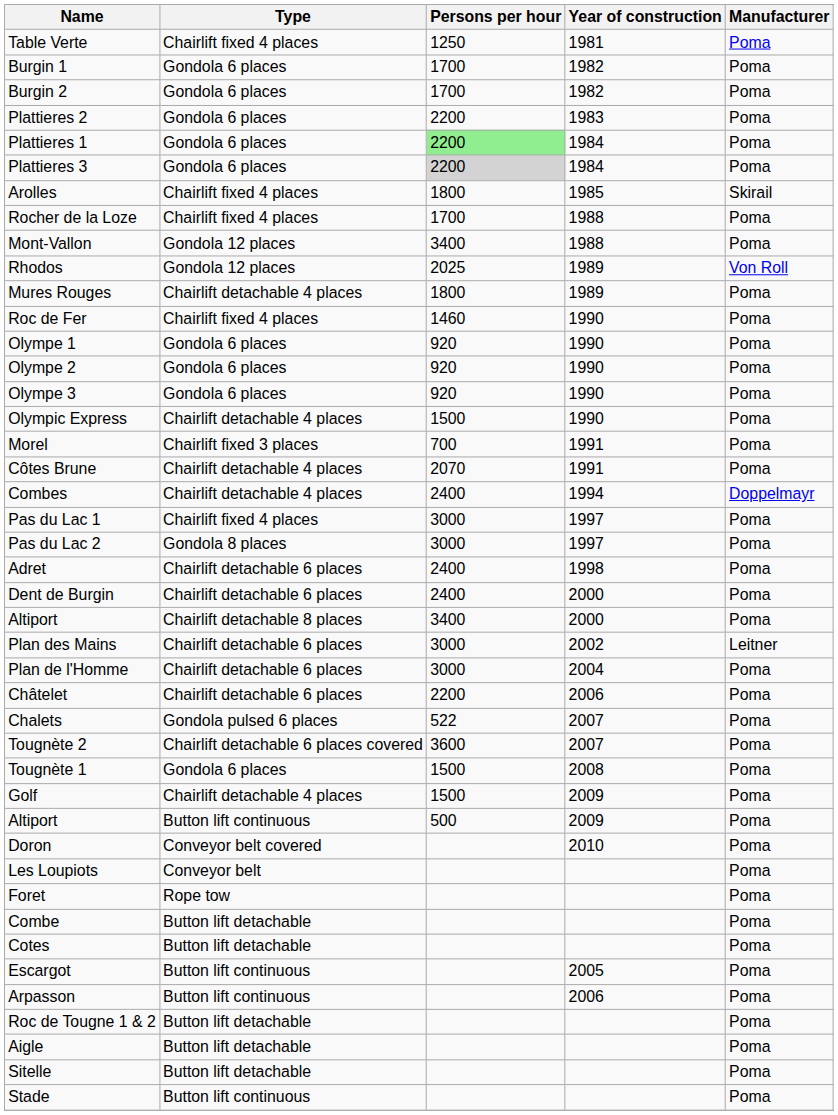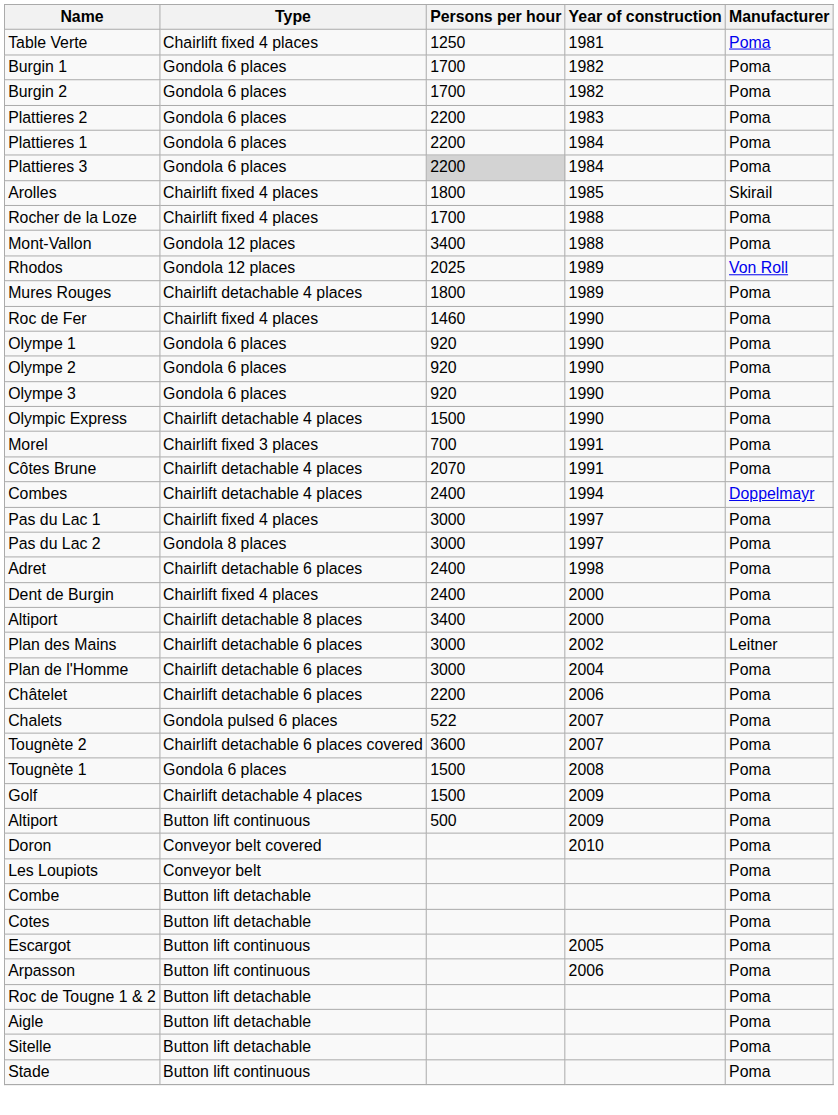 <table class="wikitable sortable" border="1">
 <tr Current Lifts>
 </tr>
 <tr>
 <th scope="col">Name</th>
 <th scope="col">Type</th>
 <th scope="col">Persons per hour</th>
 <th scope="col">Year of construction</th>
 <th scope="col">Manufacturer</th>
 </tr>
 <tr>
 <td>Table Verte</td>
 <td>Chairlift fixed 4 places</td>
 <td>1250</td>
 <td>1981</td>
 <td><a href='#'>Poma</a></td>
 </tr>
 <tr>
 <td>Burgin 1</td>
 <td>Gondola 6 places</td>
 <td>1700</td>
 <td>1982</td>
 <td>Poma</td>
 </tr>
 <tr>
 <td>Burgin 2</td>
 <td>Gondola 6 places</td>
 <td>1700</td>
 <td>1982</td>
 <td>Poma</td>
 </tr>
 <tr>
 <td>Plattieres 2</td>
 <td>Gondola 6 places</td>
 <td>2200</td>
 <td>1983</td>
 <td>Poma</td>
 </tr>
 <tr>
 <td>Plattieres 1</td>
 <td>Gondola 6 places</td>
-<td style="background: lightgreen;">2200</td>
+<td>2200</td>
 <td>1984</td>
 <td>Poma</td>
 </tr>
 <tr>
 <td>Plattieres 3</td>
 <td>Gondola 6 places</td>
 <td style="background: lightgrey;">2200</td>
 <td>1984</td>
 <td>Poma</td>
 </tr>
 <tr>
 <td>Arolles</td>
 <td>Chairlift fixed 4 places</td>
 <td>1800</td>
 <td>1985</td>
 <td>Skirail</td>
 </tr>
 <tr>
 <td>Rocher de la Loze</td>
 <td>Chairlift fixed 4 places</td>
 <td>1700</td>
 <td>1988</td>
 <td>Poma</td>
 </tr>
 <tr>
 <td>Mont-Vallon</td>
 <td>Gondola 12 places</td>
 <td>3400</td>
 <td>1988</td>
 <td>Poma</td>
 </tr>
 <tr>
 <td>Rhodos</td>
 <td>Gondola 12 places</td>
 <td>2025</td>
 <td>1989</td>
 <td><a href='#'>Von Roll</a></td>
 </tr>
 <tr>
 <td>Mures Rouges</td>
 <td>Chairlift detachable 4 places</td>
 <td>1800</td>
 <td>1989</td>
 <td>Poma</td>
 </tr>
 <tr>
 <td>Roc de Fer</td>
 <td>Chairlift fixed 4 places</td>
 <td>1460</td>
 <td>1990</td>
 <td>Poma</td>
 </tr>
 <tr>
 <td>Olympe 1</td>
 <td>Gondola 6 places</td>
 <td>920</td>
 <td>1990</td>
 <td>Poma</td>
 </tr>
 <tr>
 <td>Olympe 2</td>
 <td>Gondola 6 places</td>
 <td>920</td>
 <td>1990</td>
 <td>Poma</td>
 </tr>
 <tr>
 <td>Olympe 3</td>
 <td>Gondola 6 places</td>
 <td>920</td>
 <td>1990</td>
 <td>Poma</td>
 </tr>
 <tr>
 <td>Olympic Express</td>
 <td>Chairlift detachable 4 places</td>
 <td>1500</td>
 <td>1990</td>
 <td>Poma</td>
 </tr>
 <tr>
 <td>Morel</td>
 <td>Chairlift fixed 3 places</td>
 <td>700</td>
 <td>1991</td>
 <td>Poma</td>
 </tr>
 <tr>
 <td>Côtes Brune</td>
 <td>Chairlift detachable 4 places</td>
 <td>2070</td>
 <td>1991</td>
 <td>Poma</td>
 </tr>
 <tr>
 <td>Combes</td>
 <td>Chairlift detachable 4 places</td>
 <td>2400</td>
 <td>1994</td>
 <td><a href='#'>Doppelmayr</a></td>
 </tr>
 <tr>
 <td>Pas du Lac 1</td>
 <td>Chairlift fixed 4 places</td>
 <td>3000</td>
 <td>1997</td>
 <td>Poma</td>
 </tr>
 <tr>
 <td>Pas du Lac 2</td>
 <td>Gondola 8 places</td>
 <td>3000</td>
 <td>1997</td>
 <td>Poma</td>
 </tr>
 <tr>
 <td>Adret</td>
 <td>Chairlift detachable 6 places</td>
 <td>2400</td>
 <td>1998</td>
 <td>Poma</td>
 </tr>
 <tr>
 <td>Dent de Burgin</td>
-<td>Chairlift detachable 6 places</td>
+<td>Chairlift fixed 4 places</td>
 <td>2400</td>
 <td>2000</td>
 <td>Poma</td>
 </tr>
 <tr>
 <td>Altiport</td>
 <td>Chairlift detachable 8 places</td>
 <td>3400</td>
 <td>2000</td>
 <td>Poma</td>
 </tr>
 <tr>
 <td>Plan des Mains</td>
 <td>Chairlift detachable 6 places</td>
 <td>3000</td>
 <td>2002</td>
 <td>Leitner</td>
 </tr>
 <tr>
 <td>Plan de l'Homme</td>
 <td>Chairlift detachable 6 places</td>
 <td>3000</td>
 <td>2004</td>
 <td>Poma</td>
 </tr>
 <tr>
 <td>Châtelet</td>
 <td>Chairlift detachable 6 places</td>
 <td>2200</td>
 <td>2006</td>
 <td>Poma</td>
 </tr>
 <tr>
 <td>Chalets</td>
 <td>Gondola pulsed 6 places</td>
 <td>522</td>
 <td>2007</td>
 <td>Poma</td>
 </tr>
 <tr>
 <td>Tougnète 2</td>
 <td>Chairlift detachable 6 places covered</td>
 <td>3600</td>
 <td>2007</td>
 <td>Poma</td>
 </tr>
 <tr>
 <td>Tougnète 1</td>
 <td>Gondola 6 places</td>
 <td>1500</td>
 <td>2008</td>
 <td>Poma</td>
 </tr>
 <tr>
 <td>Golf</td>
 <td>Chairlift detachable 4 places</td>
 <td>1500</td>
 <td>2009</td>
 <td>Poma</td>
 </tr>
 <tr>
 <td>Altiport</td>
 <td>Button lift continuous</td>
 <td>500</td>
 <td>2009</td>
 <td>Poma</td>
 </tr>
 <tr>
 <td>Doron</td>
 <td>Conveyor belt covered</td>
 <td></td>
 <td>2010</td>
 <td>Poma</td>
 </tr>
 <tr>
 <td>Les Loupiots</td>
 <td>Conveyor belt</td>
 <td></td>
 <td></td>
 <td>Poma</td>
 </tr>
 <tr>
-<td>Foret</td>
-<td>Rope tow</td>
-<td></td>
-<td></td>
-<td>Poma</td>
-</tr>
-<tr>
 <td>Combe</td>
 <td>Button lift detachable</td>
 <td></td>
 <td></td>
 <td>Poma</td>
 </tr>
 <tr>
 <td>Cotes</td>
 <td>Button lift detachable</td>
 <td></td>
 <td></td>
 <td>Poma</td>
 </tr>
 <tr>
 <td>Escargot</td>
 <td>Button lift continuous</td>
 <td></td>
 <td>2005</td>
 <td>Poma</td>
 </tr>
 <tr>
 <td>Arpasson</td>
 <td>Button lift continuous</td>
 <td></td>
 <td>2006</td>
 <td>Poma</td>
 </tr>
 <tr>
 <td>Roc de Tougne 1 & 2</td>
 <td>Button lift detachable</td>
 <td></td>
 <td></td>
 <td>Poma</td>
 </tr>
 <tr>
 <td>Aigle</td>
 <td>Button lift detachable</td>
 <td></td>
 <td></td>
 <td>Poma</td>
 </tr>
 <tr>
 <td>Sitelle</td>
 <td>Button lift detachable</td>
 <td></td>
 <td></td>
 <td>Poma</td>
 </tr>
 <tr>
 <td>Stade</td>
 <td>Button lift continuous</td>
 <td></td>
 <td></td>
 <td>Poma</td>
 </tr>
 <tr>
 </tr>
 </table>
